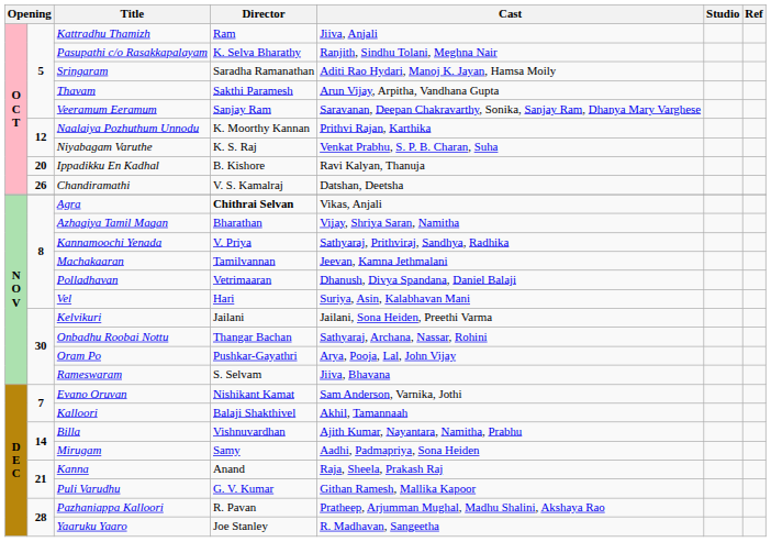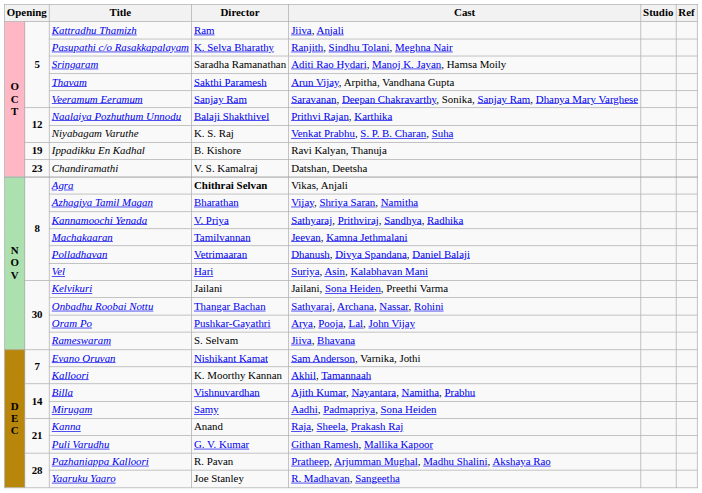 <table class="wikitable">
 <tr>
 <th colspan="2">Opening</th>
 <th>Title</th>
 <th>Director</th>
 <th>Cast</th>
 <th>Studio</th>
 <th>Ref</th>
 </tr>
 <tr October!>
 <td rowspan="9" valign="center" align="center" style="background:#FFB7C5;"><strong>O<br>C<br>T</strong></td>
 <td rowspan="5" align="center"><strong>5</strong></td>
 <td><em><a href='#'>Kattradhu Thamizh</a></em></td>
 <td><a href='#'>Ram</a></td>
 <td><a href='#'>Jiiva</a>, <a href='#'>Anjali</a></td>
 <td></td>
 <td></td>
 </tr>
 <tr>
 <td><em><a href='#'>Pasupathi c/o Rasakkapalayam</a></em></td>
 <td><a href='#'>K. Selva Bharathy</a></td>
 <td><a href='#'>Ranjith</a>, <a href='#'>Sindhu Tolani</a>, <a href='#'>Meghna Nair</a></td>
 <td></td>
 <td></td>
 </tr>
 <tr>
 <td><em><a href='#'>Sringaram</a></em></td>
 <td>Saradha Ramanathan</td>
 <td><a href='#'>Aditi Rao Hydari</a>, <a href='#'>Manoj K. Jayan</a>, Hamsa Moily</td>
 <td></td>
 <td></td>
 </tr>
 <tr>
 <td><em><a href='#'>Thavam</a></em></td>
 <td><a href='#'>Sakthi Paramesh</a></td>
 <td><a href='#'>Arun Vijay</a>, Arpitha, Vandhana Gupta</td>
 <td></td>
 <td></td>
 </tr>
 <tr>
 <td><em><a href='#'>Veeramum Eeramum</a></em></td>
 <td><a href='#'>Sanjay Ram</a></td>
 <td><a href='#'>Saravanan</a>, <a href='#'>Deepan Chakravarthy</a>, Sonika, <a href='#'>Sanjay Ram</a>, <a href='#'>Dhanya Mary Varghese</a></td>
 <td></td>
 <td></td>
 </tr>
 <tr>
 <td rowspan="2" align="center"><strong>12</strong></td>
 <td><em><a href='#'>Naalaiya Pozhuthum Unnodu</a></em></td>
-<td>K. Moorthy Kannan</td>
+<td><a href='#'>Balaji Shakthivel</a></td>
 <td><a href='#'>Prithvi Rajan</a>, <a href='#'>Karthika</a></td>
 <td></td>
 <td></td>
 </tr>
 <tr>
 <td><em>Niyabagam Varuthe</em></td>
 <td>K. S. Raj</td>
 <td><a href='#'>Venkat Prabhu</a>, <a href='#'>S. P. B. Charan</a>, <a href='#'>Suha</a></td>
 <td></td>
 <td></td>
 </tr>
 <tr>
-<td rowspan="1" align="center"><strong>20</strong></td>
+<td rowspan="1" align="center"><strong>19</strong></td>
 <td><em>Ippadikku En Kadhal</em></td>
 <td>B. Kishore</td>
 <td>Ravi Kalyan, Thanuja</td>
 <td></td>
 <td></td>
 </tr>
 <tr>
-<td rowspan="1" align="center"><strong>26</strong></td>
+<td rowspan="1" align="center"><strong>23</strong></td>
 <td><em>Chandiramathi</em></td>
 <td>V. S. Kamalraj</td>
 <td>Datshan, Deetsha</td>
 <td></td>
 <td></td>
 </tr>
 <tr>
 </tr>
 <tr November!>
 <td rowspan="10" valign="center" align="center" style="background:#ACE1AF;"><strong>N<br>O<br>V</strong></td>
 <td rowspan="6" align="center"><strong>8</strong></td>
 <td><em><a href='#'>Agra</a></em></td>
 <td><strong>Chithrai Selvan</strong></td>
 <td>Vikas, Anjali</td>
 <td></td>
 <td></td>
 </tr>
 <tr>
 <td><em><a href='#'>Azhagiya Tamil Magan</a></em></td>
 <td><a href='#'>Bharathan</a></td>
 <td><a href='#'>Vijay</a>, <a href='#'>Shriya Saran</a>, <a href='#'>Namitha</a></td>
 <td></td>
 <td></td>
 </tr>
 <tr>
 <td><em><a href='#'>Kannamoochi Yenada</a></em></td>
 <td><a href='#'>V. Priya</a></td>
 <td><a href='#'>Sathyaraj</a>, <a href='#'>Prithviraj</a>, <a href='#'>Sandhya</a>, <a href='#'>Radhika</a></td>
 <td></td>
 <td></td>
 </tr>
 <tr>
 <td><em><a href='#'>Machakaaran</a></em></td>
 <td><a href='#'>Tamilvannan</a></td>
 <td><a href='#'>Jeevan</a>, <a href='#'>Kamna Jethmalani</a></td>
 <td></td>
 <td></td>
 </tr>
 <tr>
 <td><em><a href='#'>Polladhavan</a></em></td>
 <td><a href='#'>Vetrimaaran</a></td>
 <td><a href='#'>Dhanush</a>, <a href='#'>Divya Spandana</a>, <a href='#'>Daniel Balaji</a></td>
 <td></td>
 <td></td>
 </tr>
 <tr>
 <td><em><a href='#'>Vel</a></em></td>
 <td><a href='#'>Hari</a></td>
 <td><a href='#'>Suriya</a>, <a href='#'>Asin</a>, <a href='#'>Kalabhavan Mani</a></td>
 <td></td>
 <td></td>
 </tr>
 <tr>
 <td rowspan="4" align="center"><strong>30</strong></td>
 <td><em><a href='#'>Kelvikuri</a></em></td>
 <td>Jailani</td>
 <td>Jailani, <a href='#'>Sona Heiden</a>, Preethi Varma</td>
 <td></td>
 <td></td>
 </tr>
 <tr>
 <td><em><a href='#'>Onbadhu Roobai Nottu</a></em></td>
 <td><a href='#'>Thangar Bachan</a></td>
 <td><a href='#'>Sathyaraj</a>, <a href='#'>Archana</a>, <a href='#'>Nassar</a>, <a href='#'>Rohini</a></td>
 <td></td>
 <td></td>
 </tr>
 <tr>
 <td><em><a href='#'>Oram Po</a></em></td>
 <td><a href='#'>Pushkar-Gayathri</a></td>
 <td><a href='#'>Arya</a>, <a href='#'>Pooja</a>, <a href='#'>Lal</a>, <a href='#'>John Vijay</a></td>
 <td></td>
 <td></td>
 </tr>
 <tr>
 <td><em><a href='#'>Rameswaram</a></em></td>
 <td>S. Selvam</td>
 <td><a href='#'>Jiiva</a>, <a href='#'>Bhavana</a></td>
 <td></td>
 <td></td>
 </tr>
 <tr December!>
 <td rowspan="8" valign="center" align="center" style="background:#B8860B;"><strong>D<br>E<br>C</strong></td>
 <td rowspan="2" align="center"><strong>7</strong></td>
 <td><em><a href='#'>Evano Oruvan</a></em></td>
 <td><a href='#'>Nishikant Kamat</a></td>
 <td><a href='#'>Sam Anderson</a>, Varnika, Jothi</td>
 <td></td>
 <td></td>
 </tr>
 <tr>
 <td><em><a href='#'>Kalloori</a></em></td>
-<td><a href='#'>Balaji Shakthivel</a></td>
+<td>K. Moorthy Kannan</td>
 <td><a href='#'>Akhil</a>, <a href='#'>Tamannaah</a></td>
 <td></td>
 <td></td>
 </tr>
 <tr>
 <td rowspan="2" align="center"><strong>14</strong></td>
 <td><em><a href='#'>Billa</a></em></td>
 <td><a href='#'>Vishnuvardhan</a></td>
 <td><a href='#'>Ajith Kumar</a>, <a href='#'>Nayantara</a>, <a href='#'>Namitha</a>, <a href='#'>Prabhu</a></td>
 <td></td>
 <td></td>
 </tr>
 <tr>
 <td><em><a href='#'>Mirugam</a></em></td>
 <td><a href='#'>Samy</a></td>
 <td><a href='#'>Aadhi</a>, <a href='#'>Padmapriya</a>, <a href='#'>Sona Heiden</a></td>
 <td></td>
 <td></td>
 </tr>
 <tr>
 <td rowspan="2" align="center"><strong>21</strong></td>
 <td><em><a href='#'>Kanna</a></em></td>
 <td>Anand</td>
 <td><a href='#'>Raja</a>, <a href='#'>Sheela</a>, <a href='#'>Prakash Raj</a></td>
 <td></td>
 <td></td>
 </tr>
 <tr>
 <td><em><a href='#'>Puli Varudhu</a></em></td>
 <td><a href='#'>G. V. Kumar</a></td>
 <td><a href='#'>Githan Ramesh</a>, <a href='#'>Mallika Kapoor</a></td>
 <td></td>
 <td></td>
 </tr>
 <tr>
 <td rowspan="2" align="center"><strong>28</strong></td>
 <td><em><a href='#'>Pazhaniappa Kalloori</a></em></td>
 <td>R. Pavan</td>
 <td><a href='#'>Pratheep</a>, <a href='#'>Arjumman Mughal</a>, <a href='#'>Madhu Shalini</a>, <a href='#'>Akshaya Rao</a></td>
 <td></td>
 <td></td>
 </tr>
 <tr>
 <td><em><a href='#'>Yaaruku Yaaro</a></em></td>
 <td>Joe Stanley</td>
 <td><a href='#'>R. Madhavan</a>, <a href='#'>Sangeetha</a></td>
 <td></td>
 <td></td>
 </tr>
 </table>
